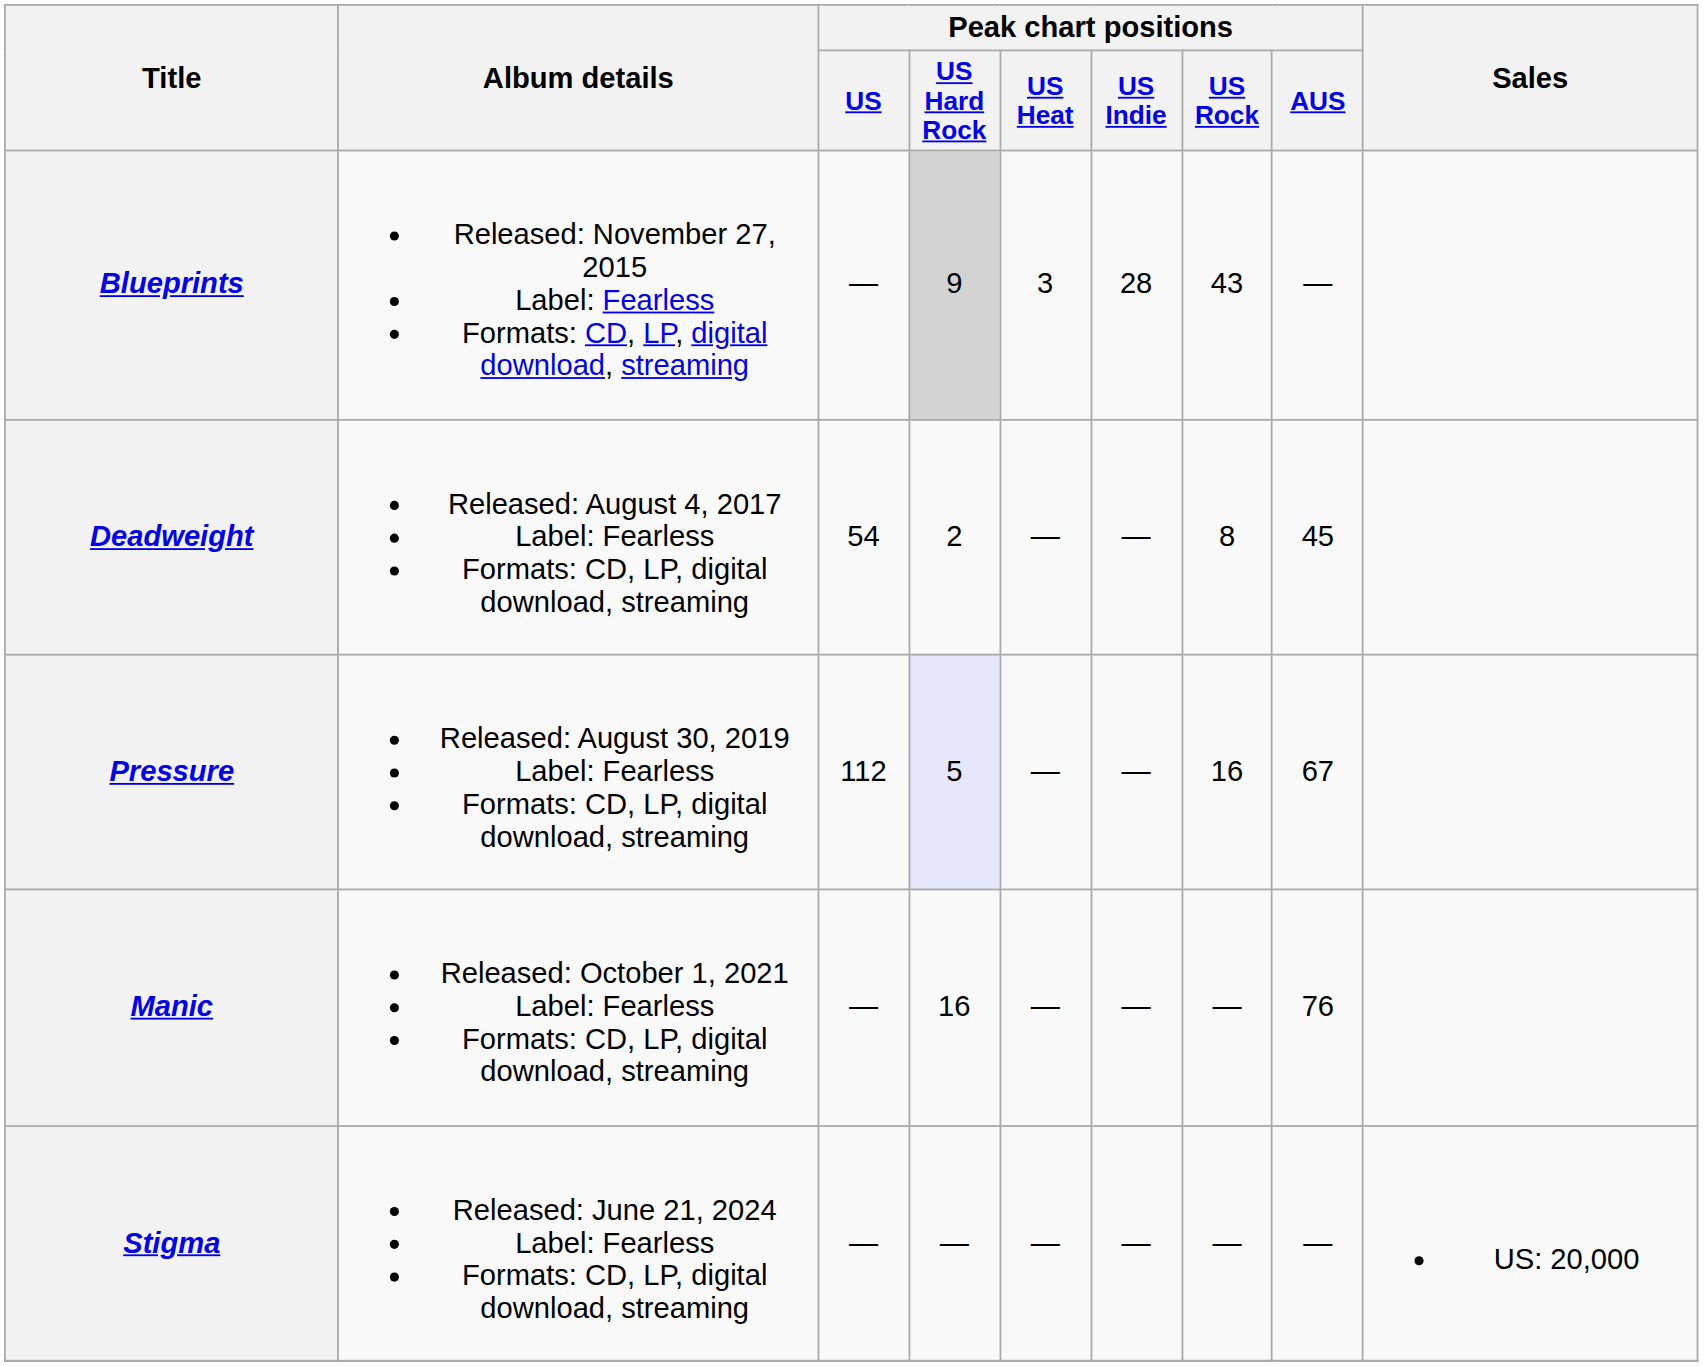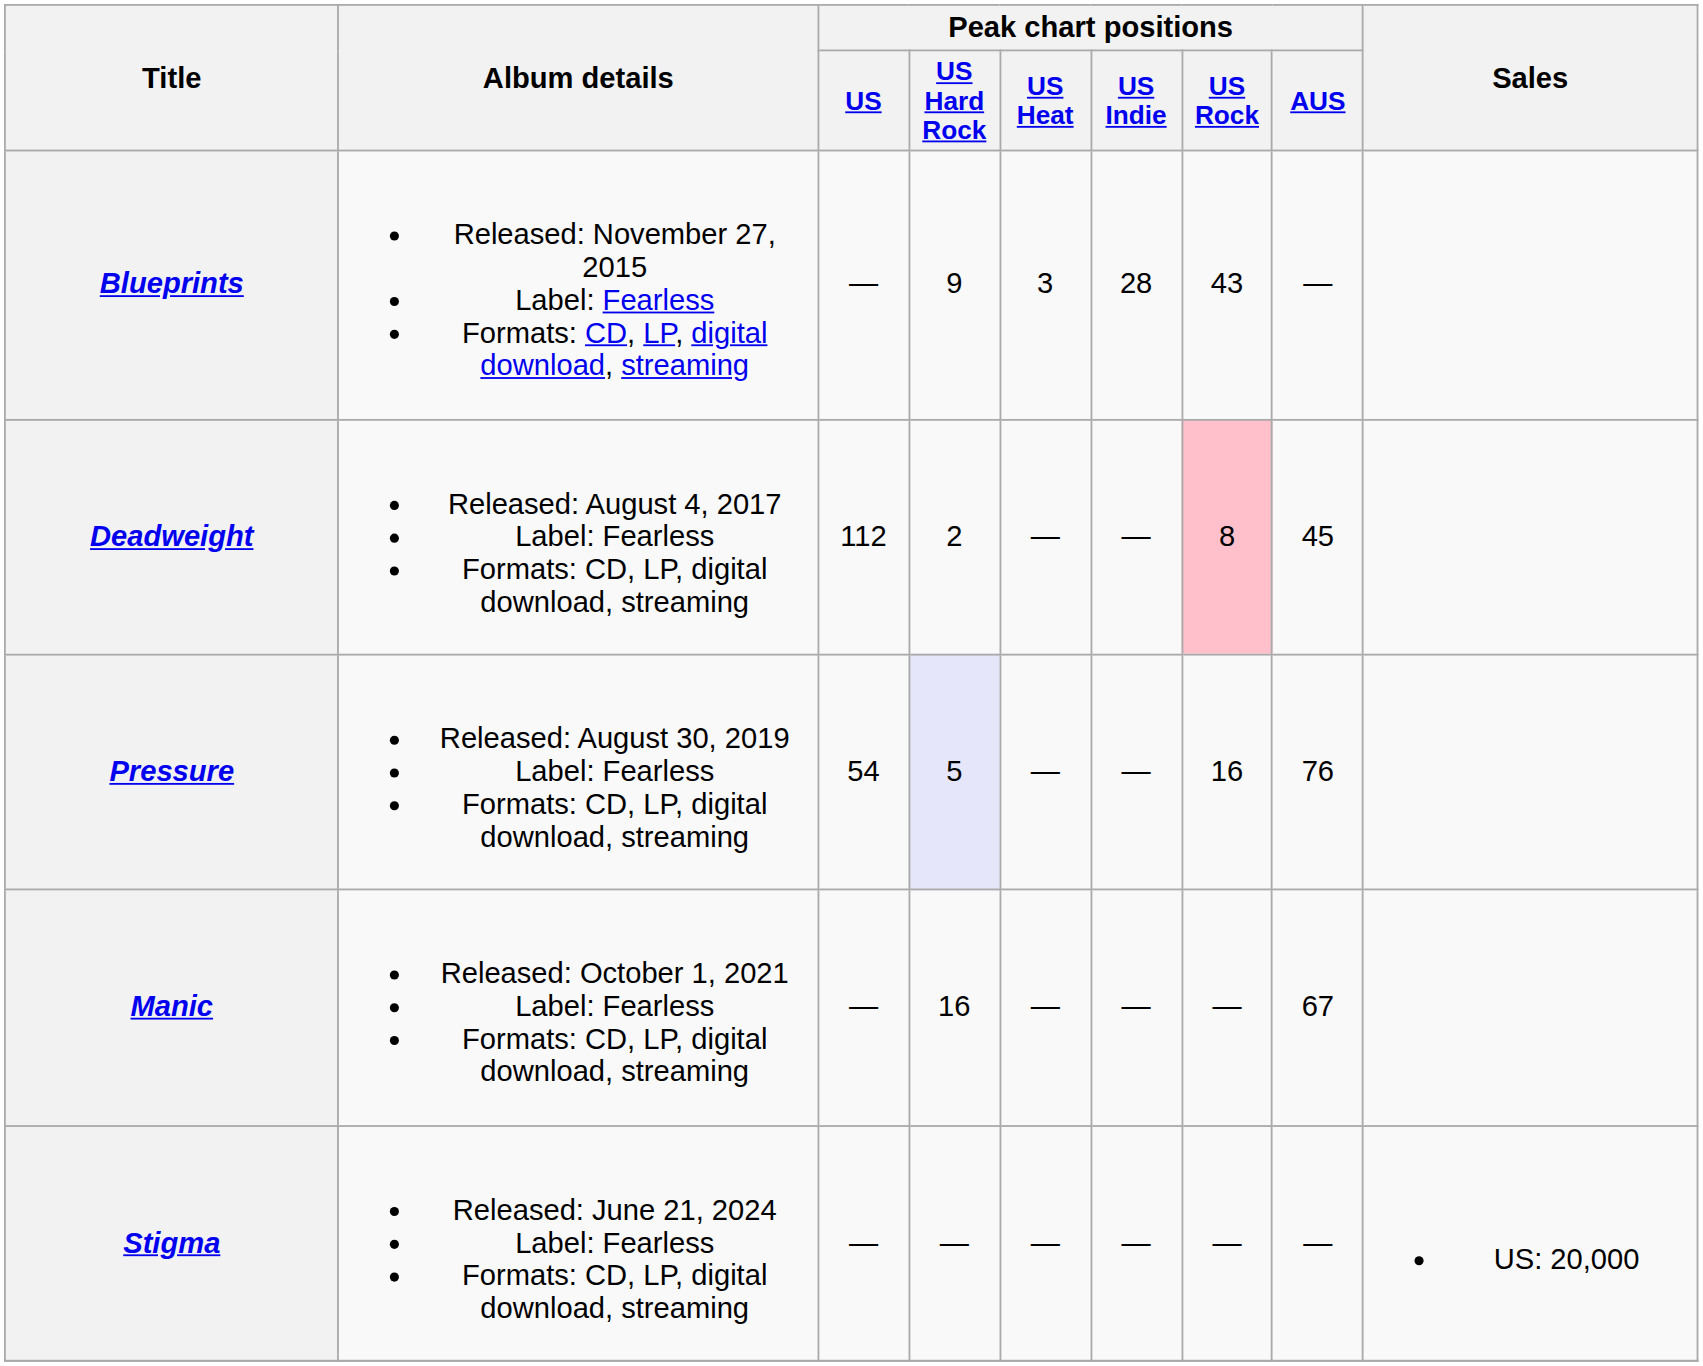 <table class="wikitable plainrowheaders" style="text-align:center;">
 <tr>
 <th scope="col" rowspan="2" style="width:11em;">Title</th>
 <th scope="col" rowspan="2" style="width:16em;">Album details</th>
 <th scope="col" colspan="6">Peak chart positions</th>
 <th scope="col" rowspan="2" style="width:11em;">Sales</th>
 </tr>
 <tr>
 <th scope="col" style="width:3em;font-size:90%;"><a href='#'>US</a><br></th>
 <th scope="col" style="width:3em;font-size:90%;"><a href='#'>US<br>Hard Rock</a><br></th>
 <th scope="col" style="width:3em;font-size:90%;"><a href='#'>US<br>Heat</a><br></th>
 <th scope="col" style="width:3em;font-size:90%;"><a href='#'>US<br>Indie</a><br></th>
 <th scope="col" style="width:3em;font-size:90%;"><a href='#'>US<br>Rock</a><br></th>
 <th scope="col" style="width:3em;font-size:90%;"><a href='#'>AUS</a><br></th>
 </tr>
 <tr>
 <th scope="row"><em><a href='#'>Blueprints</a></em></th>
 <td><br><ul><li>Released: November 27, 2015</li><li>Label: <a href='#'>Fearless</a></li><li>Formats: <a href='#'>CD</a>, <a href='#'>LP</a>, <a href='#'>digital download</a>, <a href='#'>streaming</a></li></ul></td>
 <td>—</td>
-<td style="background: lightgrey;">9</td>
+<td>9</td>
 <td>3</td>
 <td>28</td>
 <td>43</td>
 <td>—</td>
 <td></td>
 </tr>
 <tr>
 <th scope="row"><em><a href='#'>Deadweight</a></em></th>
 <td><br><ul><li>Released: August 4, 2017</li><li>Label: Fearless</li><li>Formats: CD, LP, digital download, streaming</li></ul></td>
-<td>54</td>
+<td>112</td>
 <td>2</td>
 <td>—</td>
 <td>—</td>
-<td>8</td>
+<td style="background: pink;">8</td>
 <td>45</td>
 <td></td>
 </tr>
 <tr>
 <th scope="row"><em><a href='#'>Pressure</a></em></th>
 <td><br><ul><li>Released: August 30, 2019</li><li>Label: Fearless</li><li>Formats: CD, LP, digital download, streaming</li></ul></td>
-<td>112</td>
+<td>54</td>
 <td style="background: lavender;">5</td>
 <td>—</td>
 <td>—</td>
 <td>16</td>
-<td>67</td>
+<td>76</td>
 <td></td>
 </tr>
 <tr>
 <th scope="row"><em><a href='#'>Manic</a></em></th>
 <td><br><ul><li>Released: October 1, 2021</li><li>Label: Fearless</li><li>Formats: CD, LP, digital download, streaming</li></ul></td>
 <td>—</td>
 <td>16</td>
 <td>—</td>
 <td>—</td>
 <td>—</td>
-<td>76</td>
+<td>67</td>
 <td></td>
 </tr>
 <tr>
 <th scope="row"><em><a href='#'>Stigma</a></em></th>
 <td><br><ul><li>Released: June 21, 2024</li><li>Label: Fearless</li><li>Formats: CD, LP, digital download, streaming</li></ul></td>
 <td>—</td>
 <td>—</td>
 <td>—</td>
 <td>—</td>
 <td>—</td>
 <td>—</td>
 <td><br><ul><li>US: 20,000</li></ul></td>
 </tr>
 <tr>
 </tr>
 </table>
